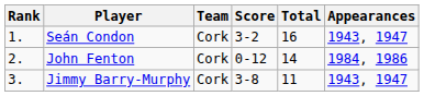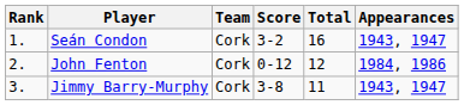 <table class="wikitable">
 <tr>
 <th>Rank</th>
 <th>Player</th>
 <th>Team</th>
 <th>Score</th>
 <th>Total</th>
 <th>Appearances</th>
 </tr>
 <tr>
 <td>1.</td>
 <td><a href='#'>Seán Condon</a></td>
 <td>Cork</td>
 <td>3-2</td>
 <td>16</td>
 <td><a href='#'>1943</a>, <a href='#'>1947</a></td>
 </tr>
 <tr>
 <td>2.</td>
 <td><a href='#'>John Fenton</a></td>
 <td>Cork</td>
 <td>0-12</td>
-<td>14</td>
+<td>12</td>
 <td><a href='#'>1984</a>, <a href='#'>1986</a></td>
 </tr>
 <tr>
 <td>3.</td>
 <td><a href='#'>Jimmy Barry-Murphy</a></td>
 <td>Cork</td>
 <td>3-8</td>
 <td>11</td>
 <td><a href='#'>1943</a>, <a href='#'>1947</a></td>
 </tr>
 </table>
